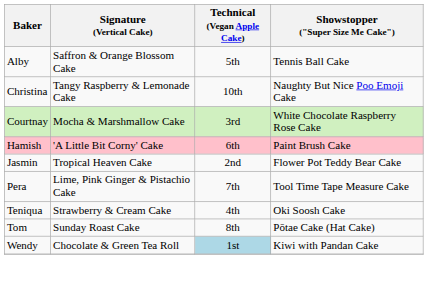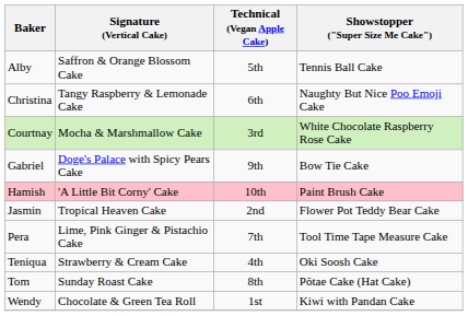 <table class="wikitable" style="text-align:center;">
 <tr>
 <th>Baker</th>
 <th>Signature<br><small>(Vertical Cake)</small></th>
 <th>Technical<br><small>(Vegan <a href='#'>Apple Cake</a>)</small></th>
 <th>Showstopper<br><small>("Super Size Me Cake")</small></th>
 </tr>
 <tr>
 <td align="left">Alby</td>
 <td align="left">Saffron & Orange Blossom Cake</td>
 <td>5th</td>
 <td align="left">Tennis Ball Cake</td>
 </tr>
 <tr>
 <td align="left">Christina</td>
 <td align="left">Tangy Raspberry & Lemonade Cake</td>
-<td>10th</td>
+<td>6th</td>
 <td align="left">Naughty But Nice <a href='#'>Poo Emoji</a> Cake</td>
 </tr>
 <tr style="background:#d0f0c0;">
 <td align="left">Courtnay</td>
 <td align="left">Mocha & Marshmallow Cake</td>
 <td>3rd</td>
 <td align="left">White Chocolate Raspberry Rose Cake</td>
 </tr>
+<tr>
+<td align="left">Gabriel</td>
+<td align="left"><a href='#'>Doge's Palace</a> with Spicy Pears Cake</td>
+<td>9th</td>
+<td align="left">Bow Tie Cake</td>
+</tr>
 <tr style="background:pink;">
 <td align="left">Hamish</td>
 <td align="left">'A Little Bit Corny' Cake</td>
-<td>6th</td>
+<td>10th</td>
 <td align="left">Paint Brush Cake</td>
 </tr>
 <tr>
 <td align="left">Jasmin</td>
 <td align="left">Tropical Heaven Cake</td>
 <td>2nd</td>
 <td align="left">Flower Pot Teddy Bear Cake</td>
 </tr>
 <tr>
 <td align="left">Pera</td>
 <td align="left">Lime, Pink Ginger & Pistachio Cake</td>
 <td>7th</td>
 <td align="left">Tool Time Tape Measure Cake</td>
 </tr>
 <tr>
 <td align="left">Teniqua</td>
 <td align="left">Strawberry & Cream Cake</td>
 <td>4th</td>
 <td align="left">Oki Soosh Cake</td>
 </tr>
 <tr>
 <td align="left">Tom</td>
 <td align="left">Sunday Roast Cake</td>
 <td>8th</td>
 <td align="left">Pōtae Cake (Hat Cake)</td>
 </tr>
 <tr>
 <td align="left">Wendy</td>
 <td align="left">Chocolate & Green Tea Roll</td>
-<td style="background: lightblue;">1st</td>
+<td>1st</td>
 <td align="left">Kiwi with Pandan Cake</td>
 </tr>
 <tr>
 </tr>
 </table>
